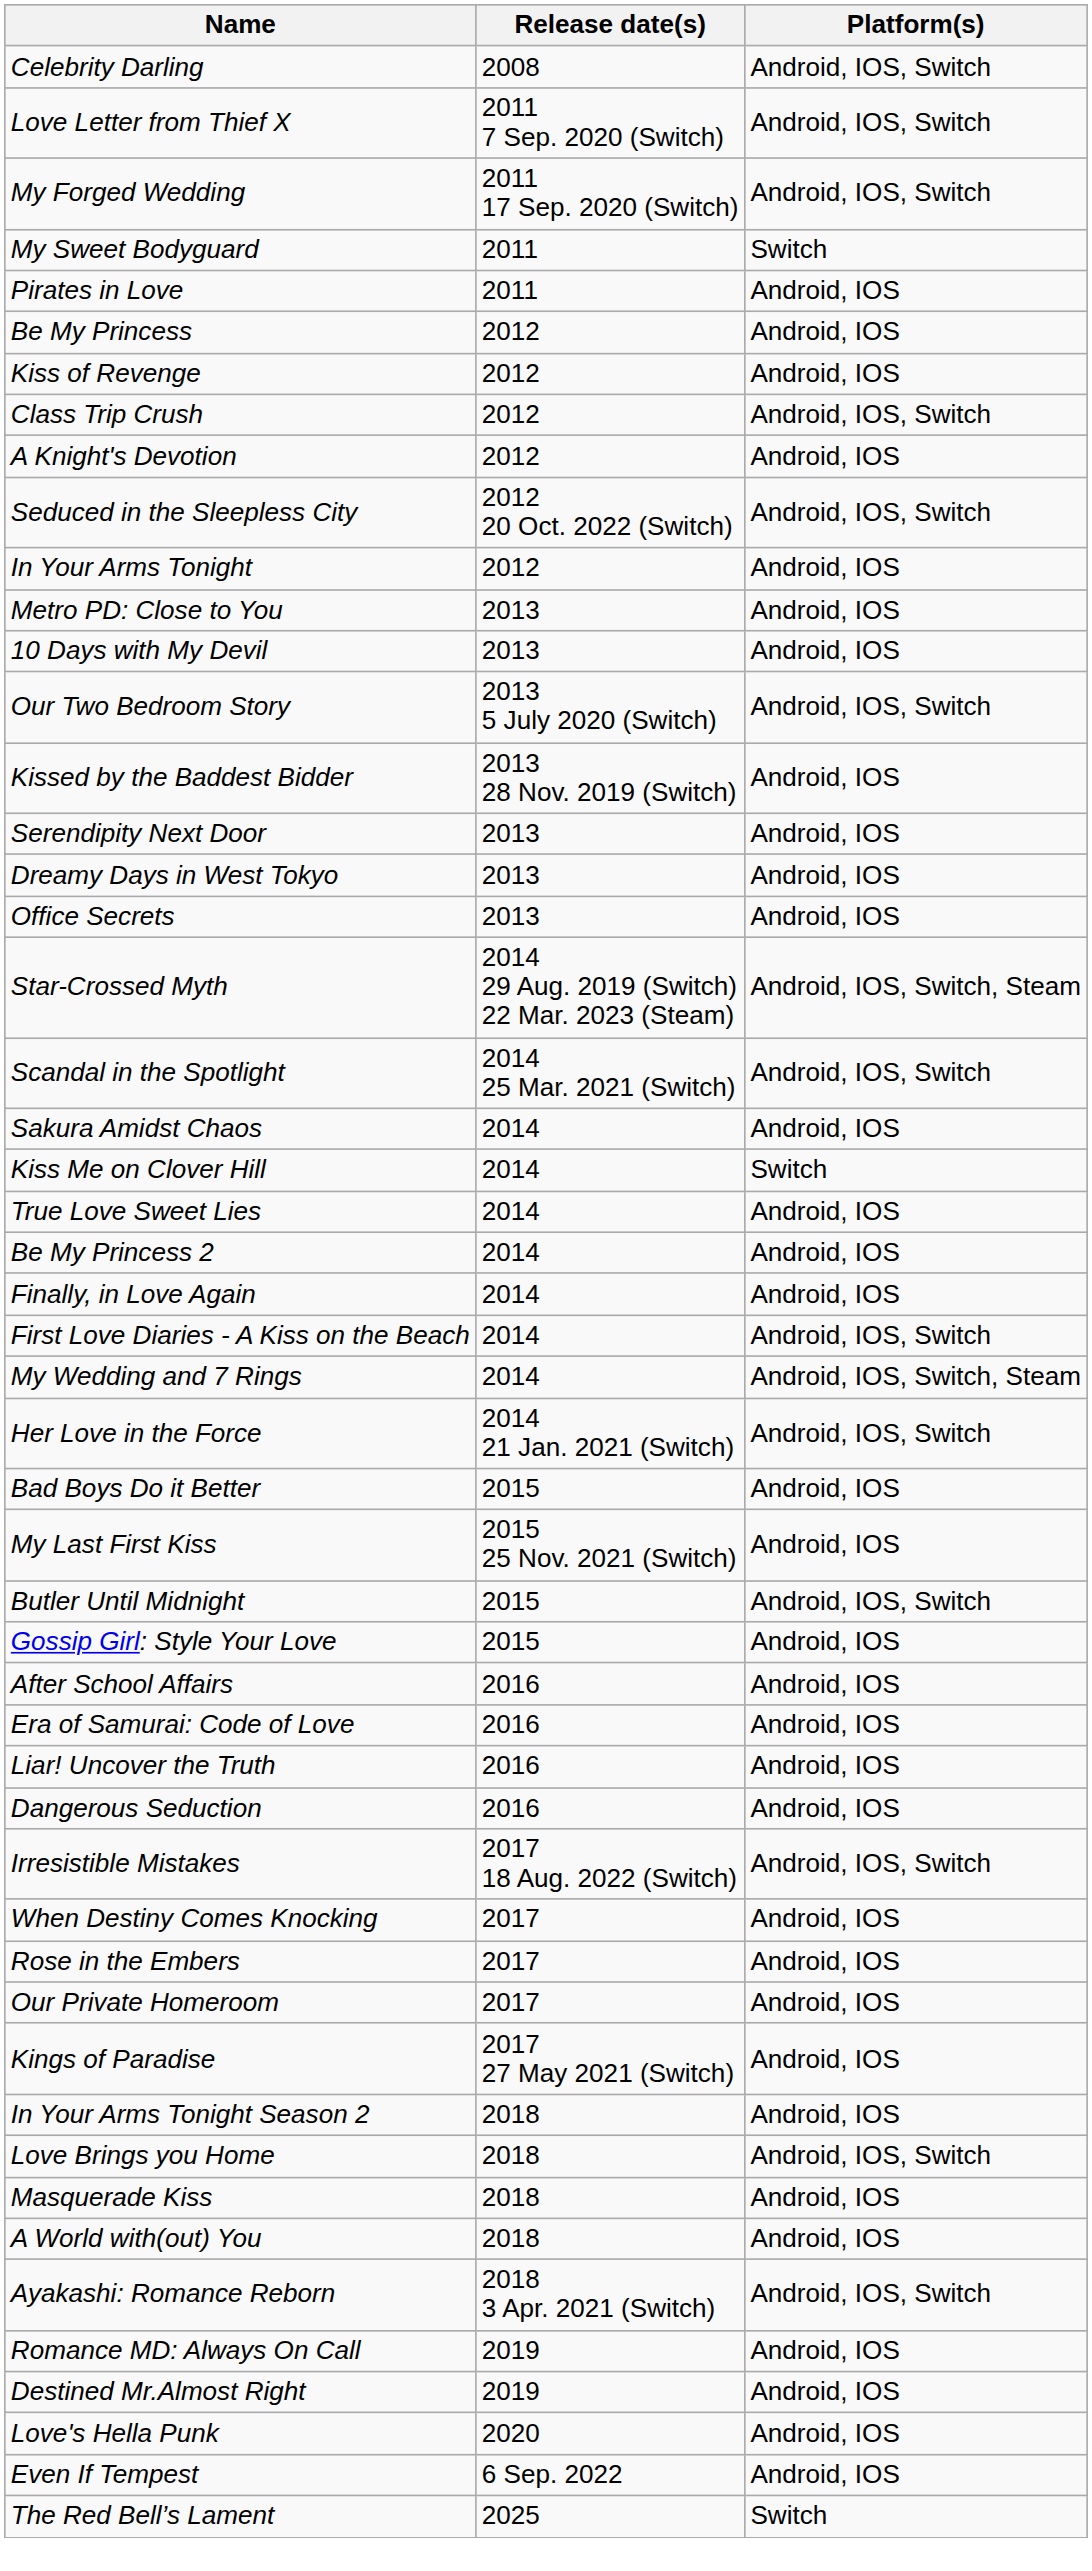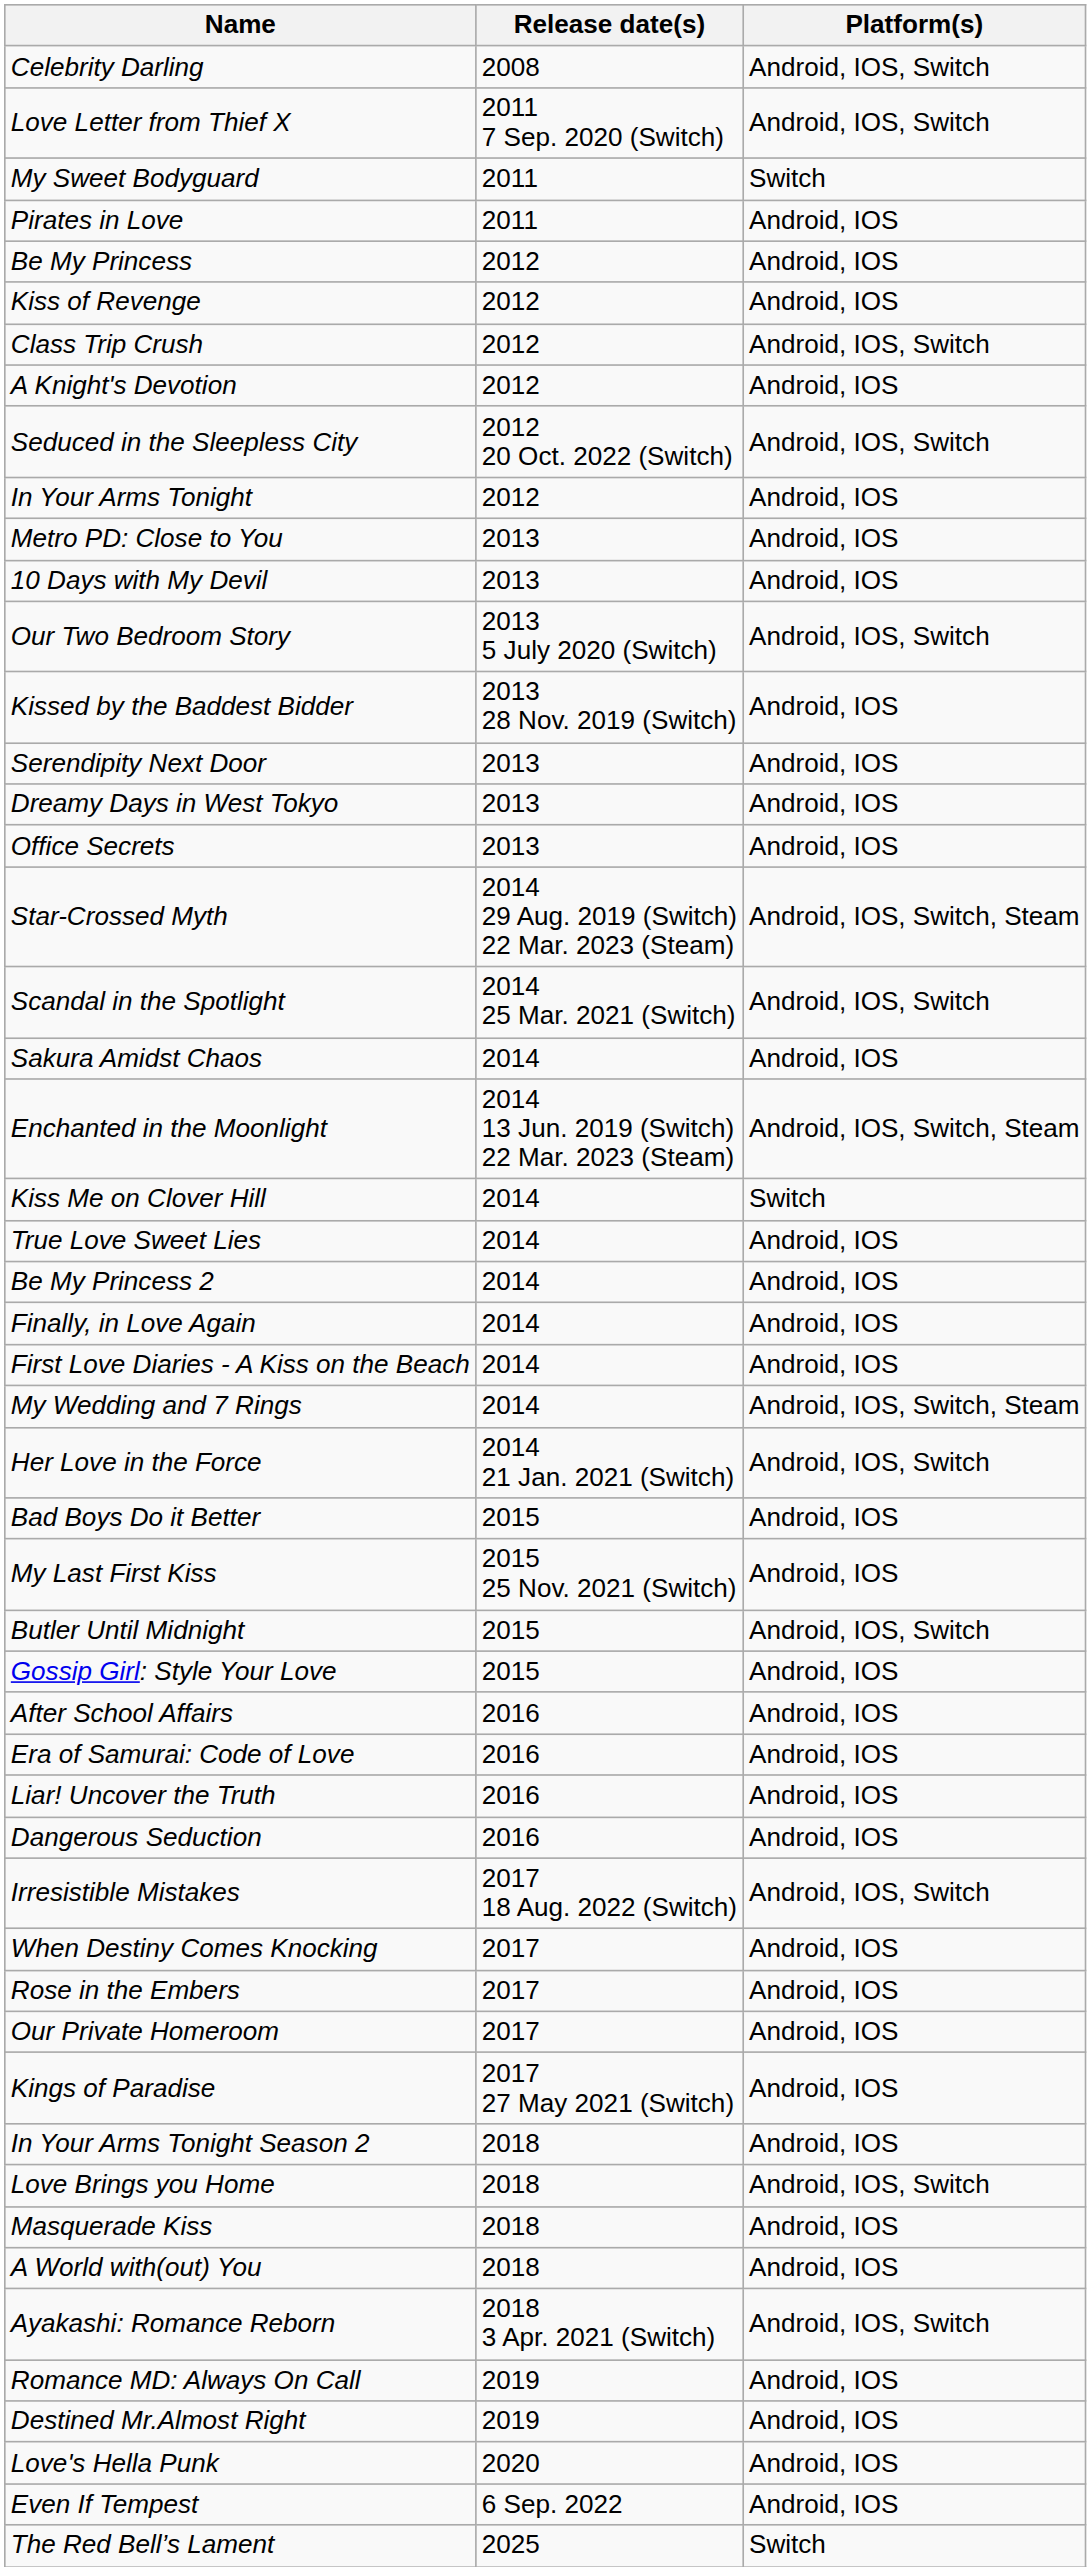 <table class="wikitable sortable">
 <tr>
 <th>Name</th>
 <th>Release date(s)</th>
 <th>Platform(s)</th>
 </tr>
 <tr>
 <td><em>Celebrity Darling</em></td>
 <td>2008</td>
 <td>Android, IOS, Switch</td>
 </tr>
 <tr>
 <td><em>Love Letter from Thief X</em></td>
 <td>2011  <br>7 Sep. 2020 (Switch)</td>
-<td>Android, IOS, Switch</td>
-</tr>
-<tr>
-<td><em>My Forged Wedding</em></td>
-<td>2011 <br>17 Sep. 2020 (Switch)</td>
 <td>Android, IOS, Switch</td>
 </tr>
 <tr>
 <td><em>My Sweet Bodyguard</em></td>
 <td>2011</td>
 <td>Switch</td>
 </tr>
 <tr>
 <td><em>Pirates in Love</em></td>
 <td>2011</td>
 <td>Android, IOS</td>
 </tr>
 <tr>
 <td><em>Be My Princess</em></td>
 <td>2012</td>
 <td>Android, IOS</td>
 </tr>
 <tr>
 <td><em>Kiss of Revenge</em></td>
 <td>2012</td>
 <td>Android, IOS</td>
 </tr>
 <tr>
 <td><em>Class Trip Crush</em></td>
 <td>2012</td>
 <td>Android, IOS, Switch</td>
 </tr>
 <tr>
 <td><em>A Knight's Devotion</em></td>
 <td>2012</td>
 <td>Android, IOS</td>
 </tr>
 <tr>
 <td><em>Seduced in the Sleepless City</em></td>
 <td>2012 <br>20 Oct. 2022 (Switch)</td>
 <td>Android, IOS, Switch</td>
 </tr>
 <tr>
 <td><em>In Your Arms Tonight</em></td>
 <td>2012</td>
 <td>Android, IOS</td>
 </tr>
 <tr>
 <td><em>Metro PD: Close to You</em></td>
 <td>2013</td>
 <td>Android, IOS</td>
 </tr>
 <tr>
 <td><em>10 Days with My Devil</em></td>
 <td>2013</td>
 <td>Android, IOS</td>
 </tr>
 <tr>
 <td><em>Our Two Bedroom Story</em></td>
 <td>2013 <br>5 July 2020 (Switch)</td>
 <td>Android, IOS, Switch</td>
 </tr>
 <tr>
 <td><em>Kissed by the Baddest Bidder</em></td>
 <td>2013 <br>28 Nov. 2019 (Switch)</td>
 <td>Android, IOS</td>
 </tr>
 <tr>
 <td><em>Serendipity Next Door</em></td>
 <td>2013</td>
 <td>Android, IOS</td>
 </tr>
 <tr>
 <td><em>Dreamy Days in West Tokyo</em></td>
 <td>2013</td>
 <td>Android, IOS</td>
 </tr>
 <tr>
 <td><em>Office Secrets</em></td>
 <td>2013</td>
 <td>Android, IOS</td>
 </tr>
 <tr>
 <td><em>Star-Crossed Myth</em></td>
 <td>2014 <br>29 Aug. 2019 (Switch)<br>22 Mar. 2023 (Steam)</td>
 <td>Android, IOS, Switch, Steam</td>
 </tr>
 <tr>
 <td><em>Scandal in the Spotlight</em></td>
 <td>2014 <br>25 Mar. 2021 (Switch)</td>
 <td>Android, IOS, Switch</td>
 </tr>
 <tr>
 <td><em>Sakura Amidst Chaos</em></td>
 <td>2014</td>
 <td>Android, IOS</td>
 </tr>
 <tr>
+<td><em>Enchanted in the Moonlight</em></td>
+<td>2014 <br>13 Jun. 2019 (Switch) <br>22 Mar. 2023 (Steam)</td>
+<td>Android, IOS, Switch, Steam</td>
+</tr>
+<tr>
 <td><em>Kiss Me on Clover Hill</em></td>
 <td>2014</td>
 <td>Switch</td>
 </tr>
 <tr>
 <td><em>True Love Sweet Lies</em></td>
 <td>2014</td>
 <td>Android, IOS</td>
 </tr>
 <tr>
 <td><em>Be My Princess 2</em></td>
 <td>2014</td>
 <td>Android, IOS</td>
 </tr>
 <tr>
 <td><em>Finally, in Love Again</em></td>
 <td>2014</td>
 <td>Android, IOS</td>
 </tr>
 <tr>
 <td><em>First Love Diaries - A Kiss on the Beach</em></td>
 <td>2014</td>
-<td>Android, IOS, Switch</td>
+<td>Android, IOS</td>
 </tr>
 <tr>
 <td><em>My Wedding and 7 Rings</em></td>
 <td>2014</td>
 <td>Android, IOS, Switch, Steam</td>
 </tr>
 <tr>
 <td><em>Her Love in the Force</em></td>
 <td>2014<br>21 Jan. 2021 (Switch)</td>
 <td>Android, IOS, Switch</td>
 </tr>
 <tr>
 <td><em>Bad Boys Do it Better</em></td>
 <td>2015</td>
 <td>Android, IOS</td>
 </tr>
 <tr>
 <td><em>My Last First Kiss</em></td>
 <td>2015 <br>25 Nov. 2021 (Switch)</td>
 <td>Android, IOS</td>
 </tr>
 <tr>
 <td><em>Butler Until Midnight</em></td>
 <td>2015</td>
 <td>Android, IOS, Switch</td>
 </tr>
 <tr>
 <td><em><a href='#'>Gossip Girl</a>: Style Your Love</em></td>
 <td>2015</td>
 <td>Android, IOS</td>
 </tr>
 <tr>
 <td><em>After School Affairs</em></td>
 <td>2016</td>
 <td>Android, IOS</td>
 </tr>
 <tr>
 <td><em>Era of Samurai: Code of Love</em></td>
 <td>2016</td>
 <td>Android, IOS</td>
 </tr>
 <tr>
 <td><em>Liar! Uncover the Truth</em></td>
 <td>2016</td>
 <td>Android, IOS</td>
 </tr>
 <tr>
 <td><em>Dangerous Seduction</em></td>
 <td>2016</td>
 <td>Android, IOS</td>
 </tr>
 <tr>
 <td><em>Irresistible Mistakes</em></td>
 <td>2017 <br>18 Aug. 2022 (Switch)</td>
 <td>Android, IOS, Switch</td>
 </tr>
 <tr>
 <td><em>When Destiny Comes Knocking</em></td>
 <td>2017</td>
 <td>Android, IOS</td>
 </tr>
 <tr>
 <td><em>Rose in the Embers</em></td>
 <td>2017</td>
 <td>Android, IOS</td>
 </tr>
 <tr>
 <td><em>Our Private Homeroom</em></td>
 <td>2017</td>
 <td>Android, IOS</td>
 </tr>
 <tr>
 <td><em>Kings of Paradise</em></td>
 <td>2017 <br>27 May 2021 (Switch)</td>
 <td>Android, IOS</td>
 </tr>
 <tr>
 <td><em>In Your Arms Tonight Season 2</em></td>
 <td>2018</td>
 <td>Android, IOS</td>
 </tr>
 <tr>
 <td><em>Love Brings you Home</em></td>
 <td>2018</td>
 <td>Android, IOS, Switch</td>
 </tr>
 <tr>
 <td><em>Masquerade Kiss</em></td>
 <td>2018</td>
 <td>Android, IOS</td>
 </tr>
 <tr>
 <td><em>A World with(out) You</em></td>
 <td>2018</td>
 <td>Android, IOS</td>
 </tr>
 <tr>
 <td><em>Ayakashi: Romance Reborn</em></td>
 <td>2018 <br>3 Apr. 2021 (Switch)</td>
 <td>Android, IOS, Switch</td>
 </tr>
 <tr>
 <td><em>Romance MD: Always On Call</em></td>
 <td>2019</td>
 <td>Android, IOS</td>
 </tr>
 <tr>
 <td><em> Destined Mr.Almost Right </em></td>
 <td>2019</td>
 <td>Android, IOS</td>
 </tr>
 <tr>
 <td><em> Love's Hella Punk </em></td>
 <td>2020</td>
 <td>Android, IOS</td>
 </tr>
 <tr>
 <td><em>Even If Tempest</em></td>
 <td>6 Sep. 2022</td>
 <td>Android, IOS</td>
 </tr>
 <tr>
 <td><em>The Red Bell’s Lament</em></td>
 <td>2025</td>
 <td>Switch</td>
 </tr>
 </table>
